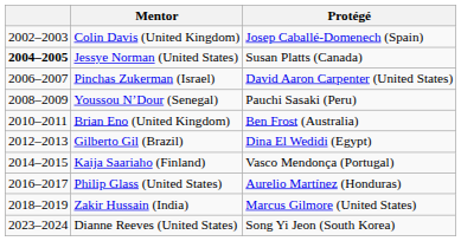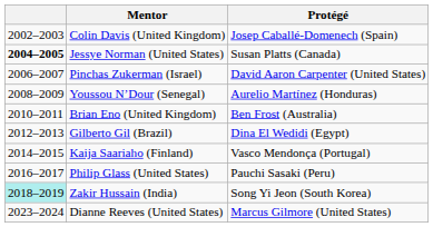 <table class="wikitable">
 <tr>
 <th> </th>
 <th>Mentor</th>
 <th>Protégé</th>
 </tr>
 <tr>
 <td>2002–2003</td>
 <td><a href='#'>Colin Davis</a> (United Kingdom)</td>
 <td><a href='#'>Josep Caballé-Domenech</a> (Spain)</td>
 </tr>
 <tr>
 <td><strong>2004–2005</strong></td>
 <td><a href='#'>Jessye Norman</a> (United States)</td>
 <td>Susan Platts (Canada)</td>
 </tr>
 <tr>
 <td>2006–2007</td>
 <td><a href='#'>Pinchas Zukerman</a> (Israel)</td>
 <td><a href='#'>David Aaron Carpenter</a> (United States)</td>
 </tr>
 <tr>
 <td>2008–2009</td>
 <td><a href='#'>Youssou N’Dour</a> (Senegal)</td>
-<td>Pauchi Sasaki (Peru)</td>
+<td><a href='#'>Aurelio Martínez</a> (Honduras)</td>
 </tr>
 <tr>
 <td>2010–2011</td>
 <td><a href='#'>Brian Eno</a> (United Kingdom)</td>
 <td><a href='#'>Ben Frost</a> (Australia)</td>
 </tr>
 <tr>
 <td>2012–2013</td>
 <td><a href='#'>Gilberto Gil</a> (Brazil)</td>
 <td><a href='#'>Dina El Wedidi</a> (Egypt)</td>
 </tr>
 <tr>
 <td>2014–2015</td>
 <td><a href='#'>Kaija Saariaho</a> (Finland)</td>
 <td>Vasco Mendonça (Portugal)</td>
 </tr>
 <tr>
 <td>2016–2017</td>
 <td><a href='#'>Philip Glass</a> (United States)</td>
-<td><a href='#'>Aurelio Martínez</a> (Honduras)</td>
+<td>Pauchi Sasaki (Peru)</td>
 </tr>
 <tr>
-<td>2018–2019</td>
+<td style="background: paleturquoise;">2018–2019</td>
 <td><a href='#'>Zakir Hussain</a> (India)</td>
-<td><a href='#'>Marcus Gilmore</a> (United States)</td>
+<td>Song Yi Jeon (South Korea)</td>
 </tr>
 <tr>
 <td>2023–2024</td>
 <td>Dianne Reeves (United States)</td>
-<td>Song Yi Jeon (South Korea)</td>
+<td><a href='#'>Marcus Gilmore</a> (United States)</td>
 </tr>
 </table>
